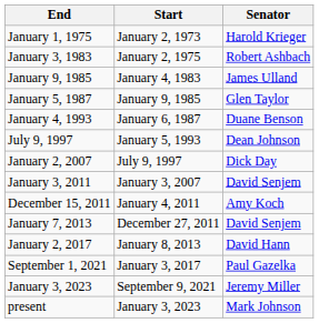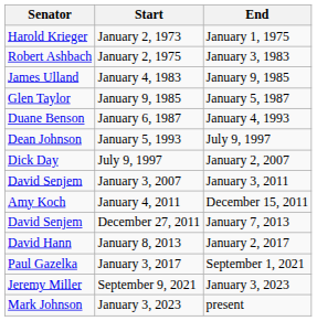 <table class="wikitable">
 <tr>
+<th>Senator</th>
+<th>Start</th>
 <th>End</th>
-<th>Start</th>
-<th>Senator</th>
 </tr>
 <tr>
+<td><a href='#'>Harold Krieger</a></td>
+<td>January 2, 1973</td>
 <td>January 1, 1975</td>
-<td>January 2, 1973</td>
-<td><a href='#'>Harold Krieger</a></td>
 </tr>
 <tr>
+<td><a href='#'>Robert Ashbach</a></td>
+<td>January 2, 1975</td>
 <td>January 3, 1983</td>
-<td>January 2, 1975</td>
-<td><a href='#'>Robert Ashbach</a></td>
 </tr>
 <tr>
+<td><a href='#'>James Ulland</a></td>
+<td>January 4, 1983</td>
 <td>January 9, 1985</td>
-<td>January 4, 1983</td>
-<td><a href='#'>James Ulland</a></td>
 </tr>
 <tr>
+<td><a href='#'>Glen Taylor</a></td>
+<td>January 9, 1985</td>
 <td>January 5, 1987</td>
-<td>January 9, 1985</td>
-<td><a href='#'>Glen Taylor</a></td>
 </tr>
 <tr>
+<td><a href='#'>Duane Benson</a></td>
+<td>January 6, 1987</td>
 <td>January 4, 1993</td>
-<td>January 6, 1987</td>
-<td><a href='#'>Duane Benson</a></td>
 </tr>
 <tr>
+<td><a href='#'>Dean Johnson</a></td>
+<td>January 5, 1993</td>
 <td>July 9, 1997</td>
-<td>January 5, 1993</td>
-<td><a href='#'>Dean Johnson</a></td>
 </tr>
 <tr>
+<td><a href='#'>Dick Day</a></td>
+<td>July 9, 1997</td>
 <td>January 2, 2007</td>
-<td>July 9, 1997</td>
-<td><a href='#'>Dick Day</a></td>
 </tr>
 <tr>
+<td><a href='#'>David Senjem</a></td>
+<td>January 3, 2007</td>
 <td>January 3, 2011</td>
-<td>January 3, 2007</td>
-<td><a href='#'>David Senjem</a></td>
 </tr>
 <tr>
+<td><a href='#'>Amy Koch</a></td>
+<td>January 4, 2011</td>
 <td>December 15, 2011</td>
-<td>January 4, 2011</td>
-<td><a href='#'>Amy Koch</a></td>
 </tr>
 <tr>
+<td><a href='#'>David Senjem</a></td>
+<td>December 27, 2011</td>
 <td>January 7, 2013</td>
-<td>December 27, 2011</td>
-<td><a href='#'>David Senjem</a></td>
 </tr>
 <tr>
+<td><a href='#'>David Hann</a></td>
+<td>January 8, 2013</td>
 <td>January 2, 2017</td>
-<td>January 8, 2013</td>
-<td><a href='#'>David Hann</a></td>
 </tr>
 <tr>
+<td><a href='#'>Paul Gazelka</a></td>
+<td>January 3, 2017</td>
 <td>September 1, 2021</td>
-<td>January 3, 2017</td>
-<td><a href='#'>Paul Gazelka</a></td>
 </tr>
 <tr>
+<td><a href='#'>Jeremy Miller</a></td>
+<td>September 9, 2021</td>
 <td>January 3, 2023</td>
-<td>September 9, 2021</td>
-<td><a href='#'>Jeremy Miller</a></td>
 </tr>
 <tr>
+<td><a href='#'>Mark Johnson</a></td>
+<td>January 3, 2023</td>
 <td>present</td>
-<td>January 3, 2023</td>
-<td><a href='#'>Mark Johnson</a></td>
 </tr>
 </table>
